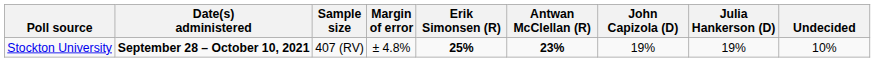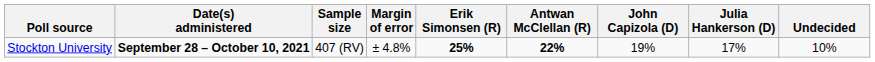 <table class="wikitable" style="font-size:90%;text-align:center;">
 <tr valign=bottom>
 <th>Poll source</th>
 <th>Date(s)<br>administered</th>
 <th>Sample<br>size</th>
 <th>Margin<br>of error</th>
 <th style="width:100px;">Erik<br>Simonsen (R)</th>
 <th style="width:100px;">Antwan<br>McClellan (R)</th>
 <th style="width:100px;">John<br>Capizola (D)</th>
 <th style="width:100px;">Julia<br>Hankerson (D)</th>
 <th style="width:100px;">Undecided</th>
 </tr>
 <tr>
 <td style="text-align:left;"><a href='#'>Stockton University</a></td>
 <td><strong>September 28 – October 10, 2021</strong></td>
 <td>407 (RV)</td>
 <td>± 4.8%</td>
 <td><strong>25%</strong></td>
-<td><strong>23%</strong></td>
+<td><strong>22%</strong></td>
 <td>19%</td>
-<td>19%</td>
+<td>17%</td>
 <td>10%</td>
 </tr>
 </table>
